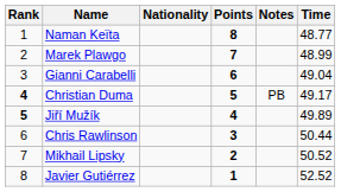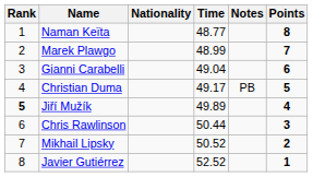 <table class="wikitable sortable" style="text-align:center">
 <tr>
 <th>Rank</th>
 <th>Name</th>
 <th>Nationality</th>
+<th>Time</th>
+<th>Notes</th>
 <th>Points</th>
-<th>Notes</th>
-<th>Time</th>
 </tr>
 <tr>
 <td>1</td>
 <td align=left><a href='#'>Naman Keïta</a></td>
 <td align=left></td>
+<td>48.77</td>
+<td></td>
 <td><strong>8</strong></td>
-<td></td>
-<td>48.77</td>
 </tr>
 <tr>
 <td>2</td>
 <td align=left><a href='#'>Marek Plawgo</a></td>
 <td align=left></td>
+<td>48.99</td>
+<td></td>
 <td><strong>7</strong></td>
-<td></td>
-<td>48.99</td>
 </tr>
 <tr>
 <td>3</td>
 <td align=left><a href='#'>Gianni Carabelli</a></td>
 <td align=left></td>
+<td>49.04</td>
+<td></td>
 <td><strong>6</strong></td>
-<td></td>
-<td>49.04</td>
 </tr>
 <tr>
-<td><strong>4</strong></td>
+<td>4</td>
 <td align=left><a href='#'>Christian Duma</a></td>
 <td align=left></td>
+<td>49.17</td>
+<td>PB</td>
 <td><strong>5</strong></td>
-<td>PB</td>
-<td>49.17</td>
 </tr>
 <tr>
 <td><strong>5</strong></td>
 <td align=left><a href='#'>Jiří Mužík</a></td>
 <td align=left></td>
+<td>49.89</td>
+<td></td>
 <td><strong>4</strong></td>
-<td></td>
-<td>49.89</td>
 </tr>
 <tr>
 <td>6</td>
 <td align=left><a href='#'>Chris Rawlinson</a></td>
 <td align=left></td>
+<td>50.44</td>
+<td></td>
 <td><strong>3</strong></td>
-<td></td>
-<td>50.44</td>
 </tr>
 <tr>
 <td>7</td>
 <td align=left><a href='#'>Mikhail Lipsky</a></td>
 <td align=left></td>
+<td>50.52</td>
+<td></td>
 <td><strong>2</strong></td>
-<td></td>
-<td>50.52</td>
 </tr>
 <tr>
 <td>8</td>
 <td align=left><a href='#'>Javier Gutiérrez</a></td>
 <td align=left></td>
+<td>52.52</td>
+<td></td>
 <td><strong>1</strong></td>
-<td></td>
-<td>52.52</td>
 </tr>
 </table>
